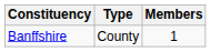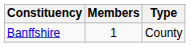 <table class="wikitable sortable">
 <tr>
 <th>Constituency</th>
+<th>Members</th>
 <th>Type</th>
-<th>Members</th>
 </tr>
 <tr>
 <td><a href='#'>Banffshire</a></td>
+<td align="center">1</td>
 <td>County</td>
-<td align="center">1</td>
 </tr>
 </table>
